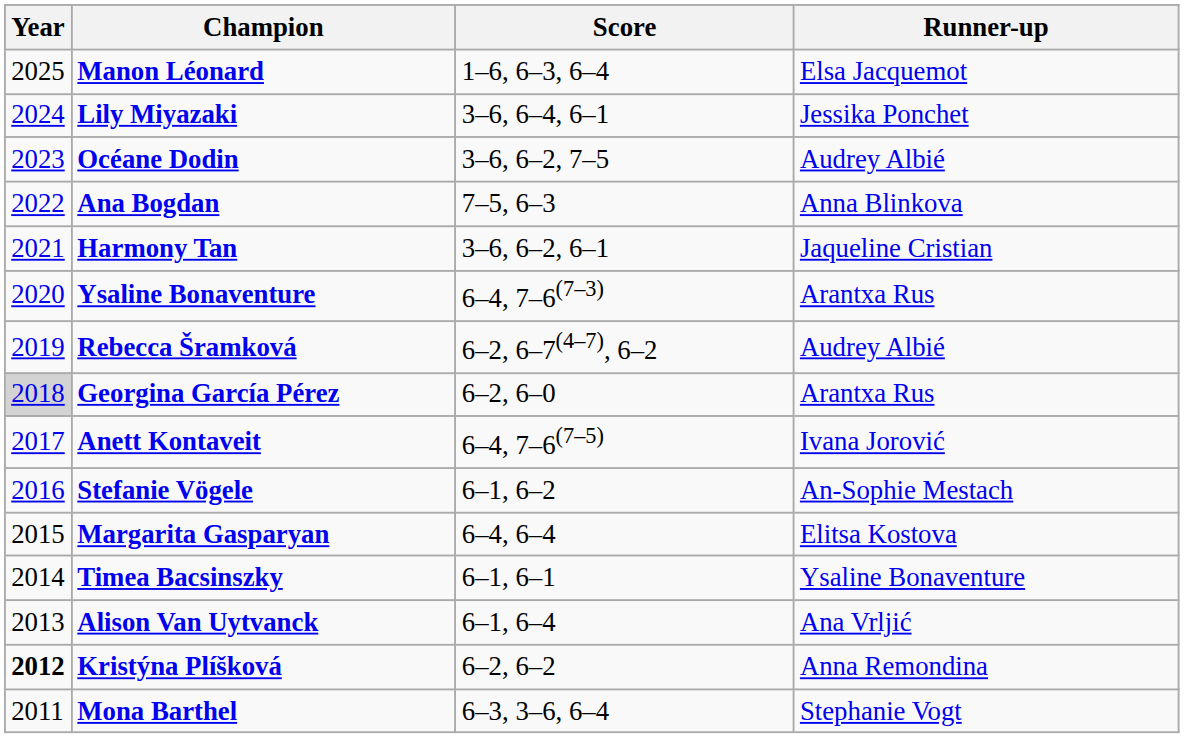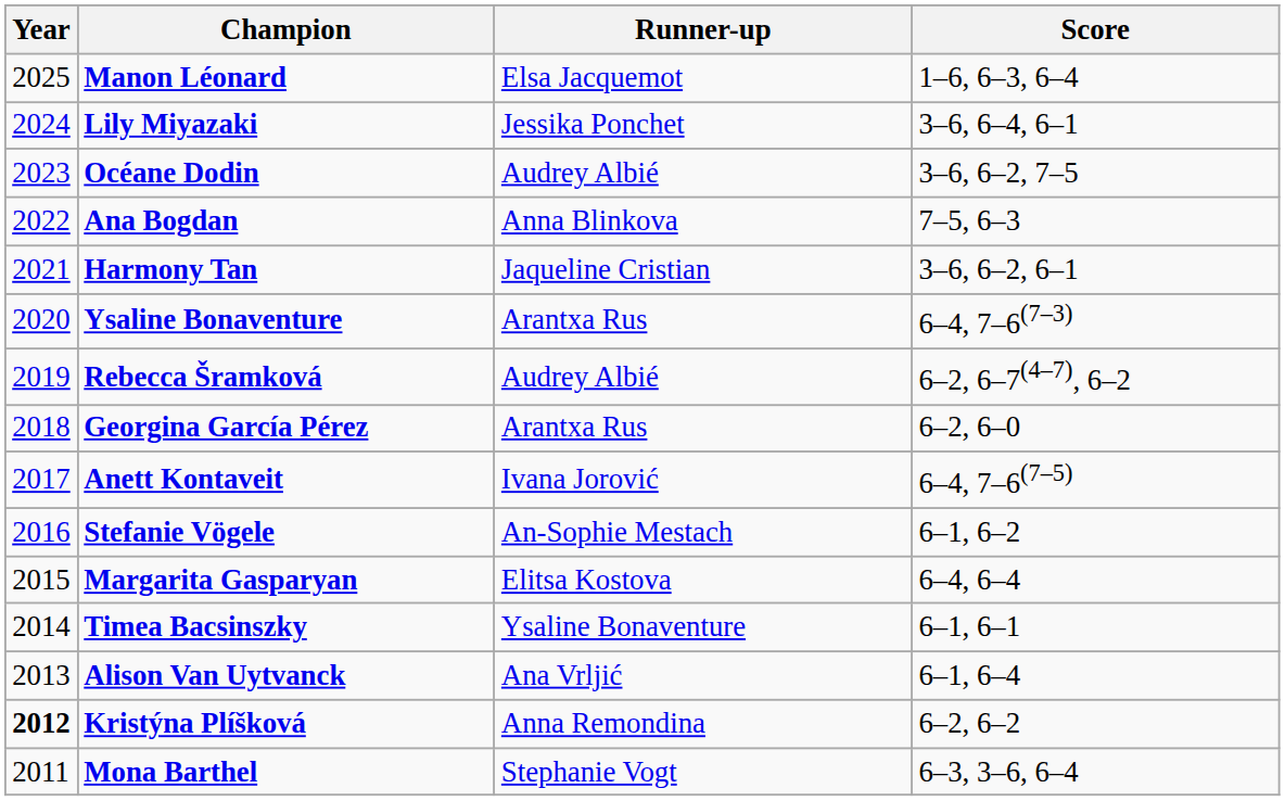 <table class="wikitable" style="font-size:90%">
 <tr>
 <th>Year</th>
 <th width="200">Champion</th>
+<th width="200">Runner-up</th>
 <th width="175">Score</th>
-<th width="200">Runner-up</th>
 </tr>
 <tr>
 <td>2025</td>
 <td> <strong><a href='#'>Manon Léonard</a></strong></td>
+<td> <a href='#'>Elsa Jacquemot</a></td>
 <td>1–6, 6–3, 6–4</td>
-<td> <a href='#'>Elsa Jacquemot</a></td>
 </tr>
 <tr>
 <td><a href='#'>2024</a></td>
 <td> <strong><a href='#'>Lily Miyazaki</a></strong></td>
+<td> <a href='#'>Jessika Ponchet</a></td>
 <td>3–6, 6–4, 6–1</td>
-<td> <a href='#'>Jessika Ponchet</a></td>
 </tr>
 <tr>
 <td><a href='#'>2023</a></td>
 <td> <strong><a href='#'>Océane Dodin</a></strong></td>
+<td> <a href='#'>Audrey Albié</a></td>
 <td>3–6, 6–2, 7–5</td>
-<td> <a href='#'>Audrey Albié</a></td>
 </tr>
 <tr>
 <td><a href='#'>2022</a></td>
 <td> <strong><a href='#'>Ana Bogdan</a></strong></td>
+<td> <a href='#'>Anna Blinkova</a></td>
 <td>7–5, 6–3</td>
-<td> <a href='#'>Anna Blinkova</a></td>
 </tr>
 <tr>
 <td><a href='#'>2021</a></td>
 <td> <strong><a href='#'>Harmony Tan</a></strong></td>
+<td> <a href='#'>Jaqueline Cristian</a></td>
 <td>3–6, 6–2, 6–1</td>
-<td> <a href='#'>Jaqueline Cristian</a></td>
 </tr>
 <tr>
 <td><a href='#'>2020</a></td>
 <td> <strong><a href='#'>Ysaline Bonaventure</a></strong></td>
+<td> <a href='#'>Arantxa Rus</a></td>
 <td>6–4, 7–6<sup>(7–3)</sup></td>
-<td> <a href='#'>Arantxa Rus</a></td>
 </tr>
 <tr>
 <td><a href='#'>2019</a></td>
 <td> <strong><a href='#'>Rebecca Šramková</a></strong></td>
+<td> <a href='#'>Audrey Albié</a></td>
 <td>6–2, 6–7<sup>(4–7)</sup>, 6–2</td>
-<td> <a href='#'>Audrey Albié</a></td>
 </tr>
 <tr>
-<td style="background: lightgrey;"><a href='#'>2018</a></td>
+<td><a href='#'>2018</a></td>
 <td> <strong><a href='#'>Georgina García Pérez</a></strong></td>
+<td> <a href='#'>Arantxa Rus</a></td>
 <td>6–2, 6–0</td>
-<td> <a href='#'>Arantxa Rus</a></td>
 </tr>
 <tr>
 <td><a href='#'>2017</a></td>
 <td> <strong><a href='#'>Anett Kontaveit</a></strong></td>
+<td> <a href='#'>Ivana Jorović</a></td>
 <td>6–4, 7–6<sup>(7–5)</sup></td>
-<td> <a href='#'>Ivana Jorović</a></td>
 </tr>
 <tr>
 <td><a href='#'>2016</a></td>
 <td> <strong><a href='#'>Stefanie Vögele</a></strong></td>
+<td> <a href='#'>An-Sophie Mestach</a></td>
 <td>6–1, 6–2</td>
-<td> <a href='#'>An-Sophie Mestach</a></td>
 </tr>
 <tr>
 <td>2015</td>
 <td> <strong><a href='#'>Margarita Gasparyan</a></strong></td>
+<td> <a href='#'>Elitsa Kostova</a></td>
 <td>6–4, 6–4</td>
-<td> <a href='#'>Elitsa Kostova</a></td>
 </tr>
 <tr>
 <td>2014</td>
 <td> <strong><a href='#'>Timea Bacsinszky</a></strong></td>
+<td> <a href='#'>Ysaline Bonaventure</a></td>
 <td>6–1, 6–1</td>
-<td> <a href='#'>Ysaline Bonaventure</a></td>
 </tr>
 <tr>
 <td>2013</td>
 <td> <strong><a href='#'>Alison Van Uytvanck</a></strong></td>
+<td> <a href='#'>Ana Vrljić</a></td>
 <td>6–1, 6–4</td>
-<td> <a href='#'>Ana Vrljić</a></td>
 </tr>
 <tr>
 <td><strong>2012</strong></td>
 <td> <strong><a href='#'>Kristýna Plíšková</a></strong></td>
+<td> <a href='#'>Anna Remondina</a></td>
 <td>6–2, 6–2</td>
-<td> <a href='#'>Anna Remondina</a></td>
 </tr>
 <tr>
 <td>2011</td>
 <td> <strong><a href='#'>Mona Barthel</a></strong></td>
+<td> <a href='#'>Stephanie Vogt</a></td>
 <td>6–3, 3–6, 6–4</td>
-<td> <a href='#'>Stephanie Vogt</a></td>
 </tr>
 </table>
